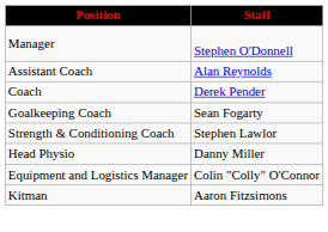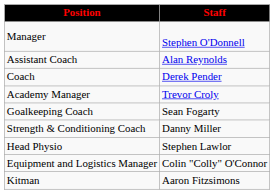 <table class=wikitable>
 <tr>
 <th style="color:red; background:black">Position</th>
 <th style="color:red; background:black">Staff</th>
 </tr>
 <tr>
 <td>Manager</td>
 <td><br><a href='#'>Stephen O'Donnell</a></td>
 </tr>
 <tr>
 <td>Assistant Coach</td>
 <td><a href='#'>Alan Reynolds</a></td>
 </tr>
 <tr>
 <td>Coach</td>
 <td><a href='#'>Derek Pender</a></td>
 </tr>
 <tr>
+<td>Academy Manager</td>
+<td><a href='#'>Trevor Croly</a></td>
+</tr>
+<tr>
 <td>Goalkeeping Coach</td>
 <td>Sean Fogarty</td>
 </tr>
 <tr>
 <td>Strength & Conditioning Coach</td>
-<td>Stephen Lawlor</td>
+<td>Danny Miller</td>
 </tr>
 <tr>
 <td>Head Physio</td>
-<td>Danny Miller</td>
+<td>Stephen Lawlor</td>
 </tr>
 <tr>
 <td>Equipment and Logistics Manager</td>
 <td>Colin "Colly" O'Connor</td>
 </tr>
 <tr>
 <td>Kitman</td>
 <td>Aaron Fitzsimons</td>
 </tr>
 </table>
